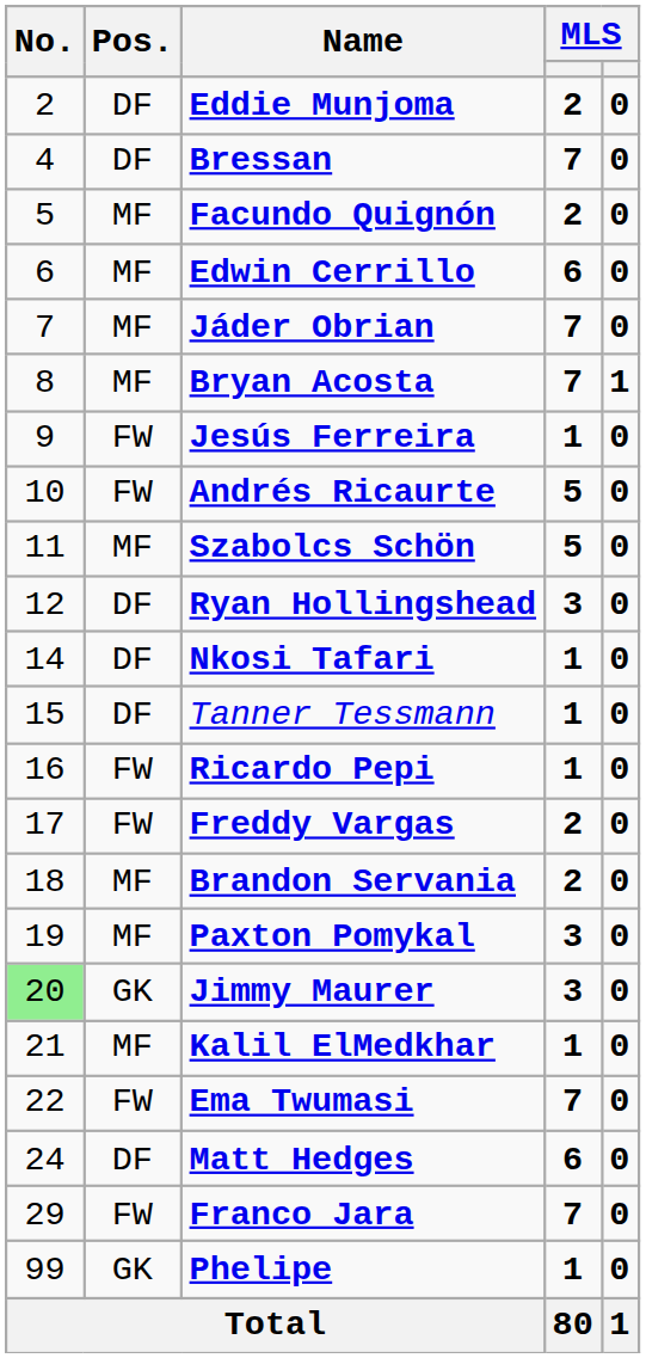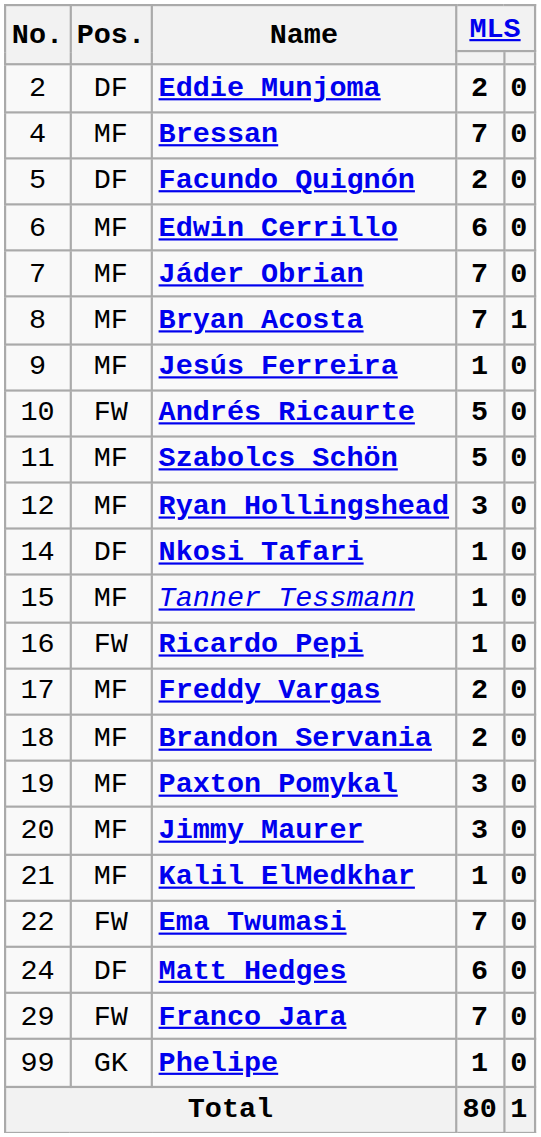 <table class="wikitable sortable" style="text-align: center;">
 <tr>
 <th rowspan="2">No.</th>
 <th rowspan="2">Pos.</th>
 <th rowspan="2">Name</th>
 <th colspan="2"><a href='#'>MLS</a></th>
 </tr>
 <tr>
 <th></th>
 <th></th>
 </tr>
 <tr>
 <td>2</td>
 <td>DF</td>
 <td align=left> <strong><a href='#'>Eddie Munjoma</a></strong></td>
 <td><strong>2</strong></td>
 <td><strong>0</strong></td>
 </tr>
 <tr>
 <td>4</td>
-<td>DF</td>
+<td>MF</td>
 <td align=left> <strong><a href='#'>Bressan</a></strong></td>
 <td><strong>7</strong></td>
 <td><strong>0</strong></td>
 </tr>
 <tr>
 <td>5</td>
-<td>MF</td>
+<td>DF</td>
 <td align=left> <strong><a href='#'>Facundo Quignón</a></strong></td>
 <td><strong>2</strong></td>
 <td><strong>0</strong></td>
 </tr>
 <tr>
 <td>6</td>
 <td>MF</td>
 <td align=left> <strong><a href='#'>Edwin Cerrillo</a></strong></td>
 <td><strong>6</strong></td>
 <td><strong>0</strong></td>
 </tr>
 <tr>
 <td>7</td>
 <td>MF</td>
 <td align=left> <strong><a href='#'>Jáder Obrian</a></strong></td>
 <td><strong>7</strong></td>
 <td><strong>0</strong></td>
 </tr>
 <tr>
 <td>8</td>
 <td>MF</td>
 <td align=left> <strong><a href='#'>Bryan Acosta</a></strong></td>
 <td><strong>7</strong></td>
 <td><strong>1</strong></td>
 </tr>
 <tr>
 <td>9</td>
-<td>FW</td>
+<td>MF</td>
 <td align=left> <strong><a href='#'>Jesús Ferreira</a></strong></td>
 <td><strong>1</strong></td>
 <td><strong>0</strong></td>
 </tr>
 <tr>
 <td>10</td>
 <td>FW</td>
 <td align=left> <strong><a href='#'>Andrés Ricaurte</a></strong></td>
 <td><strong>5</strong></td>
 <td><strong>0</strong></td>
 </tr>
 <tr>
 <td>11</td>
 <td>MF</td>
 <td align=left> <strong><a href='#'>Szabolcs Schön</a></strong></td>
 <td><strong>5</strong></td>
 <td><strong>0</strong></td>
 </tr>
 <tr>
 <td>12</td>
-<td>DF</td>
+<td>MF</td>
 <td align=left> <strong><a href='#'>Ryan Hollingshead</a></strong></td>
 <td><strong>3</strong></td>
 <td><strong>0</strong></td>
 </tr>
 <tr>
 <td>14</td>
 <td>DF</td>
 <td align=left> <strong><a href='#'>Nkosi Tafari</a></strong></td>
 <td><strong>1</strong></td>
 <td><strong>0</strong></td>
 </tr>
 <tr>
 <td>15</td>
-<td>DF</td>
+<td>MF</td>
 <td align=left> <em><a href='#'>Tanner Tessmann</a></em></td>
 <td><strong>1</strong></td>
 <td><strong>0</strong></td>
 </tr>
 <tr>
 <td>16</td>
 <td>FW</td>
 <td align=left> <strong><a href='#'>Ricardo Pepi</a></strong></td>
 <td><strong>1</strong></td>
 <td><strong>0</strong></td>
 </tr>
 <tr>
 <td>17</td>
-<td>FW</td>
+<td>MF</td>
 <td align=left> <strong><a href='#'>Freddy Vargas</a></strong></td>
 <td><strong>2</strong></td>
 <td><strong>0</strong></td>
 </tr>
 <tr>
 <td>18</td>
 <td>MF</td>
 <td align=left> <strong><a href='#'>Brandon Servania</a></strong></td>
 <td><strong>2</strong></td>
 <td><strong>0</strong></td>
 </tr>
 <tr>
 <td>19</td>
 <td>MF</td>
 <td align=left> <strong><a href='#'>Paxton Pomykal</a></strong></td>
 <td><strong>3</strong></td>
 <td><strong>0</strong></td>
 </tr>
 <tr>
-<td style="background: lightgreen;">20</td>
-<td>GK</td>
+<td>20</td>
+<td>MF</td>
 <td align=left> <strong><a href='#'>Jimmy Maurer</a></strong></td>
 <td><strong>3</strong></td>
 <td><strong>0</strong></td>
 </tr>
 <tr>
 <td>21</td>
 <td>MF</td>
 <td align=left> <strong><a href='#'>Kalil ElMedkhar</a></strong></td>
 <td><strong>1</strong></td>
 <td><strong>0</strong></td>
 </tr>
 <tr>
 <td>22</td>
 <td>FW</td>
 <td align=left> <strong><a href='#'>Ema Twumasi</a></strong></td>
 <td><strong>7</strong></td>
 <td><strong>0</strong></td>
 </tr>
 <tr>
 <td>24</td>
 <td>DF</td>
 <td align=left> <strong><a href='#'>Matt Hedges</a></strong></td>
 <td><strong>6</strong></td>
 <td><strong>0</strong></td>
 </tr>
 <tr>
 <td>29</td>
 <td>FW</td>
 <td align=left> <strong><a href='#'>Franco Jara</a></strong></td>
 <td><strong>7</strong></td>
 <td><strong>0</strong></td>
 </tr>
 <tr>
 <td>99</td>
 <td>GK</td>
 <td align=left> <strong><a href='#'>Phelipe</a></strong></td>
 <td><strong>1</strong></td>
 <td><strong>0</strong></td>
 </tr>
 <tr>
 <th colspan=3>Total</th>
 <th>80</th>
 <th>1</th>
 </tr>
 </table>
